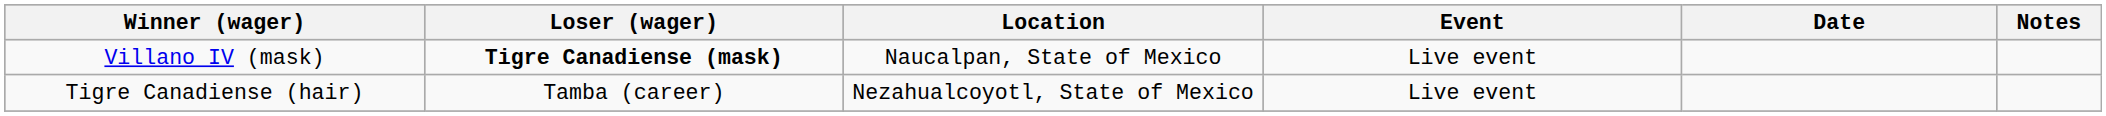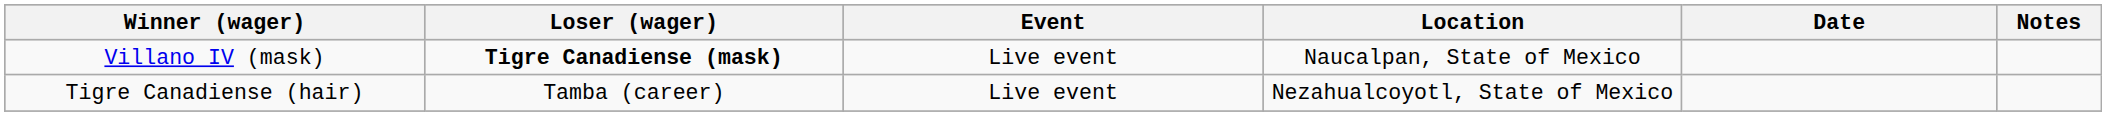 <table class="wikitable sortable" width=100%  style="text-align: center">
 <tr>
 <th width=20% scope="col">Winner (wager)</th>
 <th width=20% scope="col">Loser (wager)</th>
+<th width=20% scope="col">Event</th>
 <th width=20% scope="col">Location</th>
-<th width=20% scope="col">Event</th>
 <th width=15% scope="col">Date</th>
 <th class="unsortable" width=5% scope="col">Notes</th>
 </tr>
 <tr>
 <td><a href='#'>Villano IV</a> (mask)</td>
 <td><strong>Tigre Canadiense (mask)</strong></td>
+<td>Live event</td>
 <td>Naucalpan, State of Mexico</td>
-<td>Live event</td>
 <td></td>
 <td></td>
 </tr>
 <tr>
 <td>Tigre Canadiense (hair)</td>
 <td>Tamba (career)</td>
+<td>Live event</td>
 <td>Nezahualcoyotl, State of Mexico</td>
-<td>Live event</td>
 <td></td>
 <td></td>
 </tr>
 </table>
